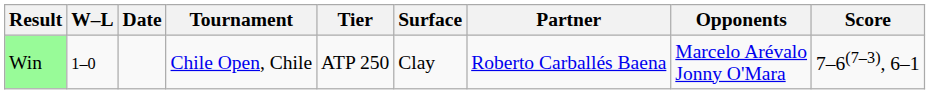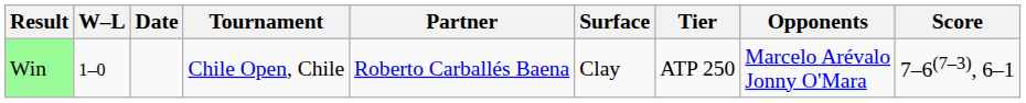 <table class="wikitable">
 <tr>
 <th>Result</th>
 <th class="unsortable">W–L</th>
 <th>Date</th>
 <th>Tournament</th>
+<th>Partner</th>
+<th>Surface</th>
 <th>Tier</th>
-<th>Surface</th>
-<th>Partner</th>
 <th>Opponents</th>
 <th class="unsortable">Score</th>
 </tr>
 <tr>
 <td bgcolor=98FB98>Win</td>
 <td><small>1–0</small></td>
 <td><a href='#'></a></td>
 <td><a href='#'>Chile Open</a>, Chile</td>
+<td> <a href='#'>Roberto Carballés Baena</a></td>
+<td>Clay</td>
 <td>ATP 250</td>
-<td>Clay</td>
-<td> <a href='#'>Roberto Carballés Baena</a></td>
 <td> <a href='#'>Marcelo Arévalo</a><br> <a href='#'>Jonny O'Mara</a></td>
 <td>7–6<sup>(7–3)</sup>, 6–1</td>
 </tr>
 </table>
